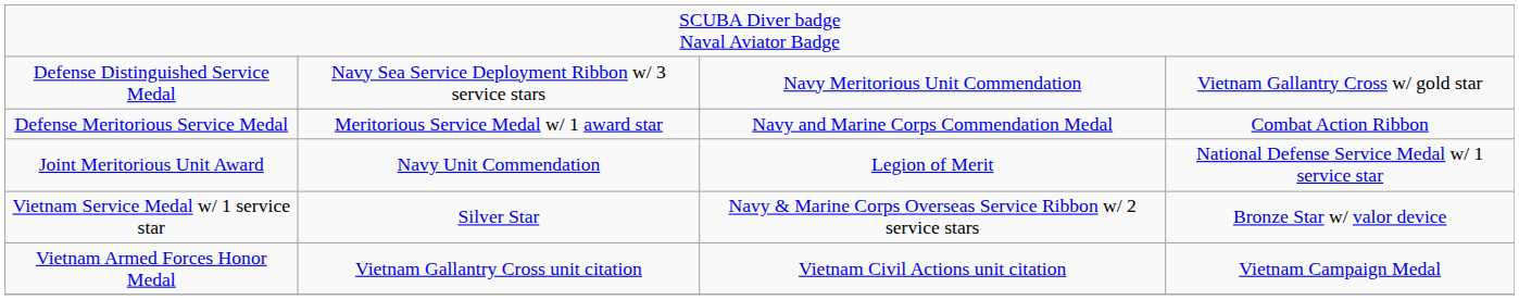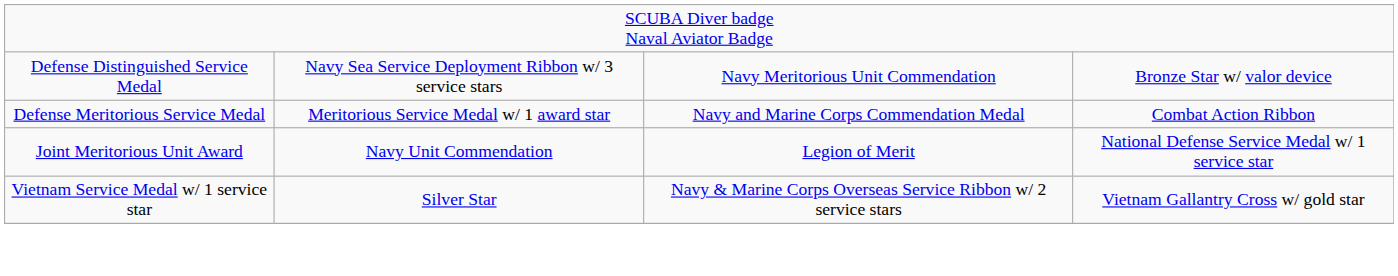 <table class="wikitable" style="margin:1em auto; text-align:center;">
 <tr>
 <td colspan=4><a href='#'>SCUBA Diver badge</a><br><a href='#'>Naval Aviator Badge</a></td>
 </tr>
 <tr>
 <td><a href='#'>Defense Distinguished Service Medal</a></td>
 <td><a href='#'>Navy Sea Service Deployment Ribbon</a> w/ 3 service stars</td>
 <td><a href='#'>Navy Meritorious Unit Commendation</a></td>
-<td><a href='#'>Vietnam Gallantry Cross</a> w/ gold star</td>
+<td><a href='#'>Bronze Star</a> w/ <a href='#'>valor device</a></td>
 </tr>
 <tr>
 <td><a href='#'>Defense Meritorious Service Medal</a></td>
 <td><a href='#'>Meritorious Service Medal</a> w/ 1 <a href='#'>award star</a></td>
 <td><a href='#'>Navy and Marine Corps Commendation Medal</a></td>
 <td><a href='#'>Combat Action Ribbon</a></td>
 </tr>
 <tr>
 <td><a href='#'>Joint Meritorious Unit Award</a></td>
 <td><a href='#'>Navy Unit Commendation</a></td>
 <td><a href='#'>Legion of Merit</a></td>
 <td><a href='#'>National Defense Service Medal</a> w/ 1 <a href='#'>service star</a></td>
 </tr>
 <tr>
 <td><a href='#'>Vietnam Service Medal</a> w/ 1 service star</td>
 <td><a href='#'>Silver Star</a></td>
 <td><a href='#'>Navy & Marine Corps Overseas Service Ribbon</a> w/ 2 service stars</td>
-<td><a href='#'>Bronze Star</a> w/ <a href='#'>valor device</a></td>
-</tr>
-<tr>
-<td><a href='#'>Vietnam Armed Forces Honor Medal</a></td>
-<td><a href='#'>Vietnam Gallantry Cross unit citation</a></td>
-<td><a href='#'>Vietnam Civil Actions unit citation</a></td>
-<td><a href='#'>Vietnam Campaign Medal</a></td>
+<td><a href='#'>Vietnam Gallantry Cross</a> w/ gold star</td>
 </tr>
 <tr>
 </tr>
 </table>
